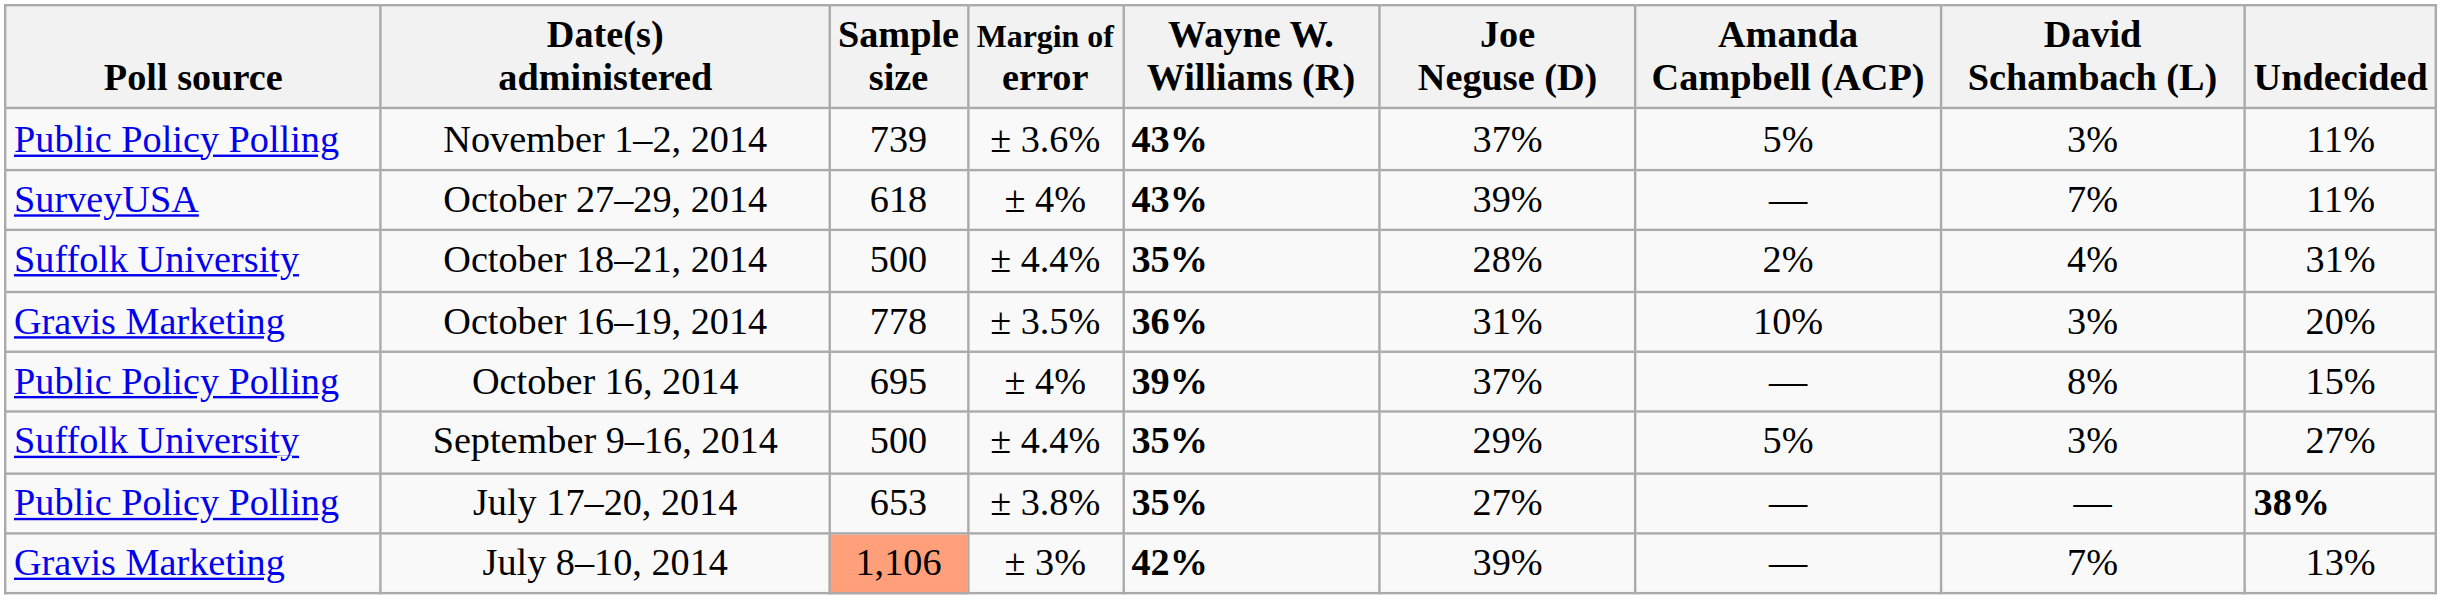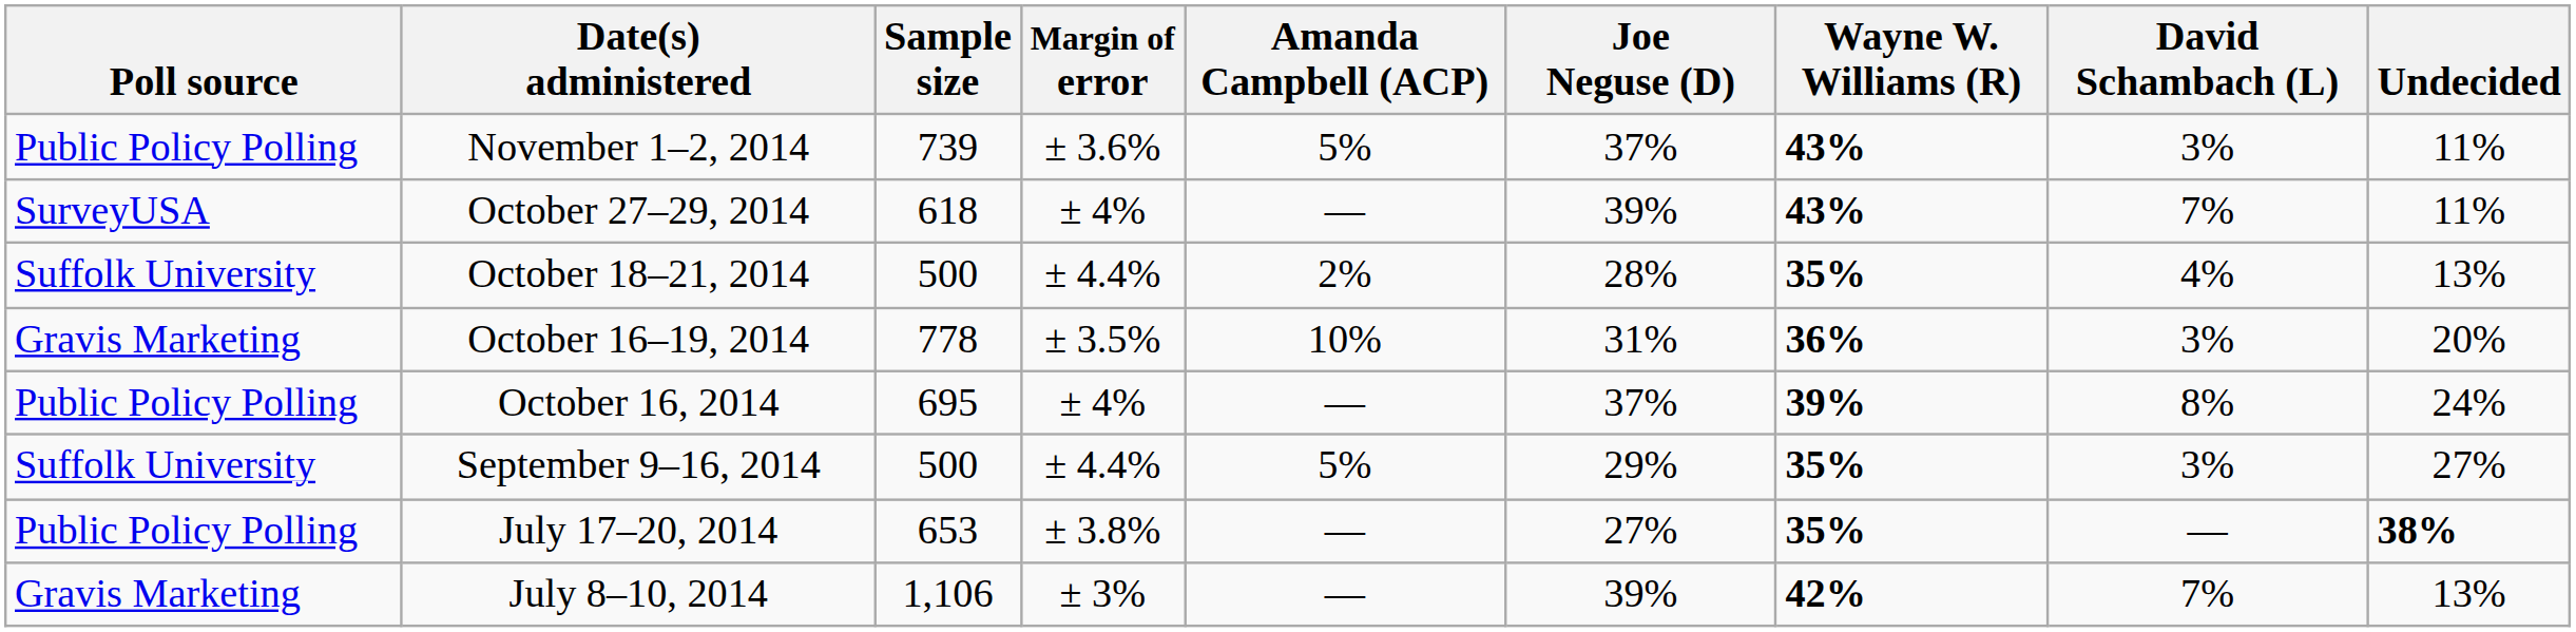 <table class="wikitable">
 <tr valign= bottom>
 <th style="width:150px;">Poll source</th>
 <th style="width:180px;">Date(s)<br>administered</th>
 <th class=small>Sample<br>size</th>
 <th><small>Margin of</small><br>error</th>
+<th style="width:120px;">Amanda<br>Campbell (ACP)</th>
+<th style="width:100px;">Joe<br>Neguse (D)</th>
 <th style="width:100px;">Wayne W.<br>Williams (R)</th>
-<th style="width:100px;">Joe<br>Neguse (D)</th>
-<th style="width:120px;">Amanda<br>Campbell (ACP)</th>
 <th style="width:120px;">David<br>Schambach (L)</th>
 <th style="width:40px;">Undecided</th>
 </tr>
 <tr>
 <td><a href='#'>Public Policy Polling</a></td>
 <td align=center>November 1–2, 2014</td>
 <td align=center>739</td>
 <td align=center>± 3.6%</td>
+<td align=center>5%</td>
+<td align=center>37%</td>
 <td><strong>43%</strong></td>
-<td align=center>37%</td>
-<td align=center>5%</td>
 <td align=center>3%</td>
 <td align=center>11%</td>
 </tr>
 <tr>
 <td><a href='#'>SurveyUSA</a></td>
 <td align=center>October 27–29, 2014</td>
 <td align=center>618</td>
 <td align=center>± 4%</td>
+<td align=center>—</td>
+<td align=center>39%</td>
 <td><strong>43%</strong></td>
-<td align=center>39%</td>
-<td align=center>—</td>
 <td align=center>7%</td>
 <td align=center>11%</td>
 </tr>
 <tr>
 <td><a href='#'>Suffolk University</a></td>
 <td align=center>October 18–21, 2014</td>
 <td align=center>500</td>
 <td align=center>± 4.4%</td>
+<td align=center>2%</td>
+<td align=center>28%</td>
 <td><strong>35%</strong></td>
-<td align=center>28%</td>
-<td align=center>2%</td>
 <td align=center>4%</td>
-<td align=center>31%</td>
+<td align=center>13%</td>
 </tr>
 <tr>
 <td><a href='#'>Gravis Marketing</a></td>
 <td align=center>October 16–19, 2014</td>
 <td align=center>778</td>
 <td align=center>± 3.5%</td>
+<td align=center>10%</td>
+<td align=center>31%</td>
 <td><strong>36%</strong></td>
-<td align=center>31%</td>
-<td align=center>10%</td>
 <td align=center>3%</td>
 <td align=center>20%</td>
 </tr>
 <tr>
 <td><a href='#'>Public Policy Polling</a></td>
 <td align=center>October 16, 2014</td>
 <td align=center>695</td>
 <td align=center>± 4%</td>
+<td align=center>—</td>
+<td align=center>37%</td>
 <td><strong>39%</strong></td>
-<td align=center>37%</td>
-<td align=center>—</td>
 <td align=center>8%</td>
-<td align=center>15%</td>
+<td align=center>24%</td>
 </tr>
 <tr>
 <td><a href='#'>Suffolk University</a></td>
 <td align=center>September 9–16, 2014</td>
 <td align=center>500</td>
 <td align=center>± 4.4%</td>
+<td align=center>5%</td>
+<td align=center>29%</td>
 <td><strong>35%</strong></td>
-<td align=center>29%</td>
-<td align=center>5%</td>
 <td align=center>3%</td>
 <td align=center>27%</td>
 </tr>
 <tr>
 <td><a href='#'>Public Policy Polling</a></td>
 <td align=center>July 17–20, 2014</td>
 <td align=center>653</td>
 <td align=center>± 3.8%</td>
+<td align=center>—</td>
+<td align=center>27%</td>
 <td><strong>35%</strong></td>
-<td align=center>27%</td>
-<td align=center>—</td>
 <td align=center>—</td>
 <td><strong>38%</strong></td>
 </tr>
 <tr>
 <td><a href='#'>Gravis Marketing</a></td>
 <td align=center>July 8–10, 2014</td>
-<td align=center style="background: lightsalmon;">1,106</td>
+<td align=center>1,106</td>
 <td align=center>± 3%</td>
+<td align=center>—</td>
+<td align=center>39%</td>
 <td><strong>42%</strong></td>
-<td align=center>39%</td>
-<td align=center>—</td>
 <td align=center>7%</td>
 <td align=center>13%</td>
 </tr>
 </table>
